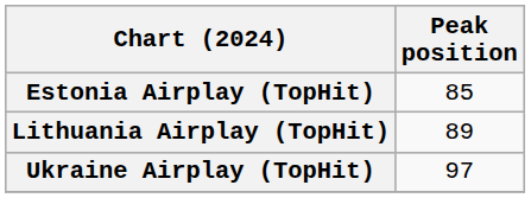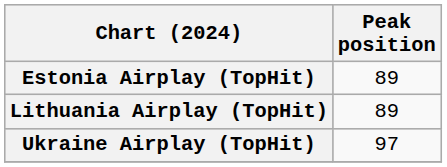 <table class="wikitable plainrowheaders sortable" style="text-align:center">
 <tr>
 <th scope="col">Chart (2024)</th>
 <th scope="col">Peak<br>position</th>
 </tr>
 <tr>
 <th scope="row">Estonia Airplay (TopHit)</th>
-<td>85</td>
+<td>89</td>
 </tr>
 <tr>
 <th scope="row">Lithuania Airplay (TopHit)</th>
 <td>89</td>
 </tr>
 <tr>
 <th scope="row">Ukraine Airplay (TopHit)</th>
 <td>97</td>
 </tr>
 <tr>
 </tr>
 </table>
